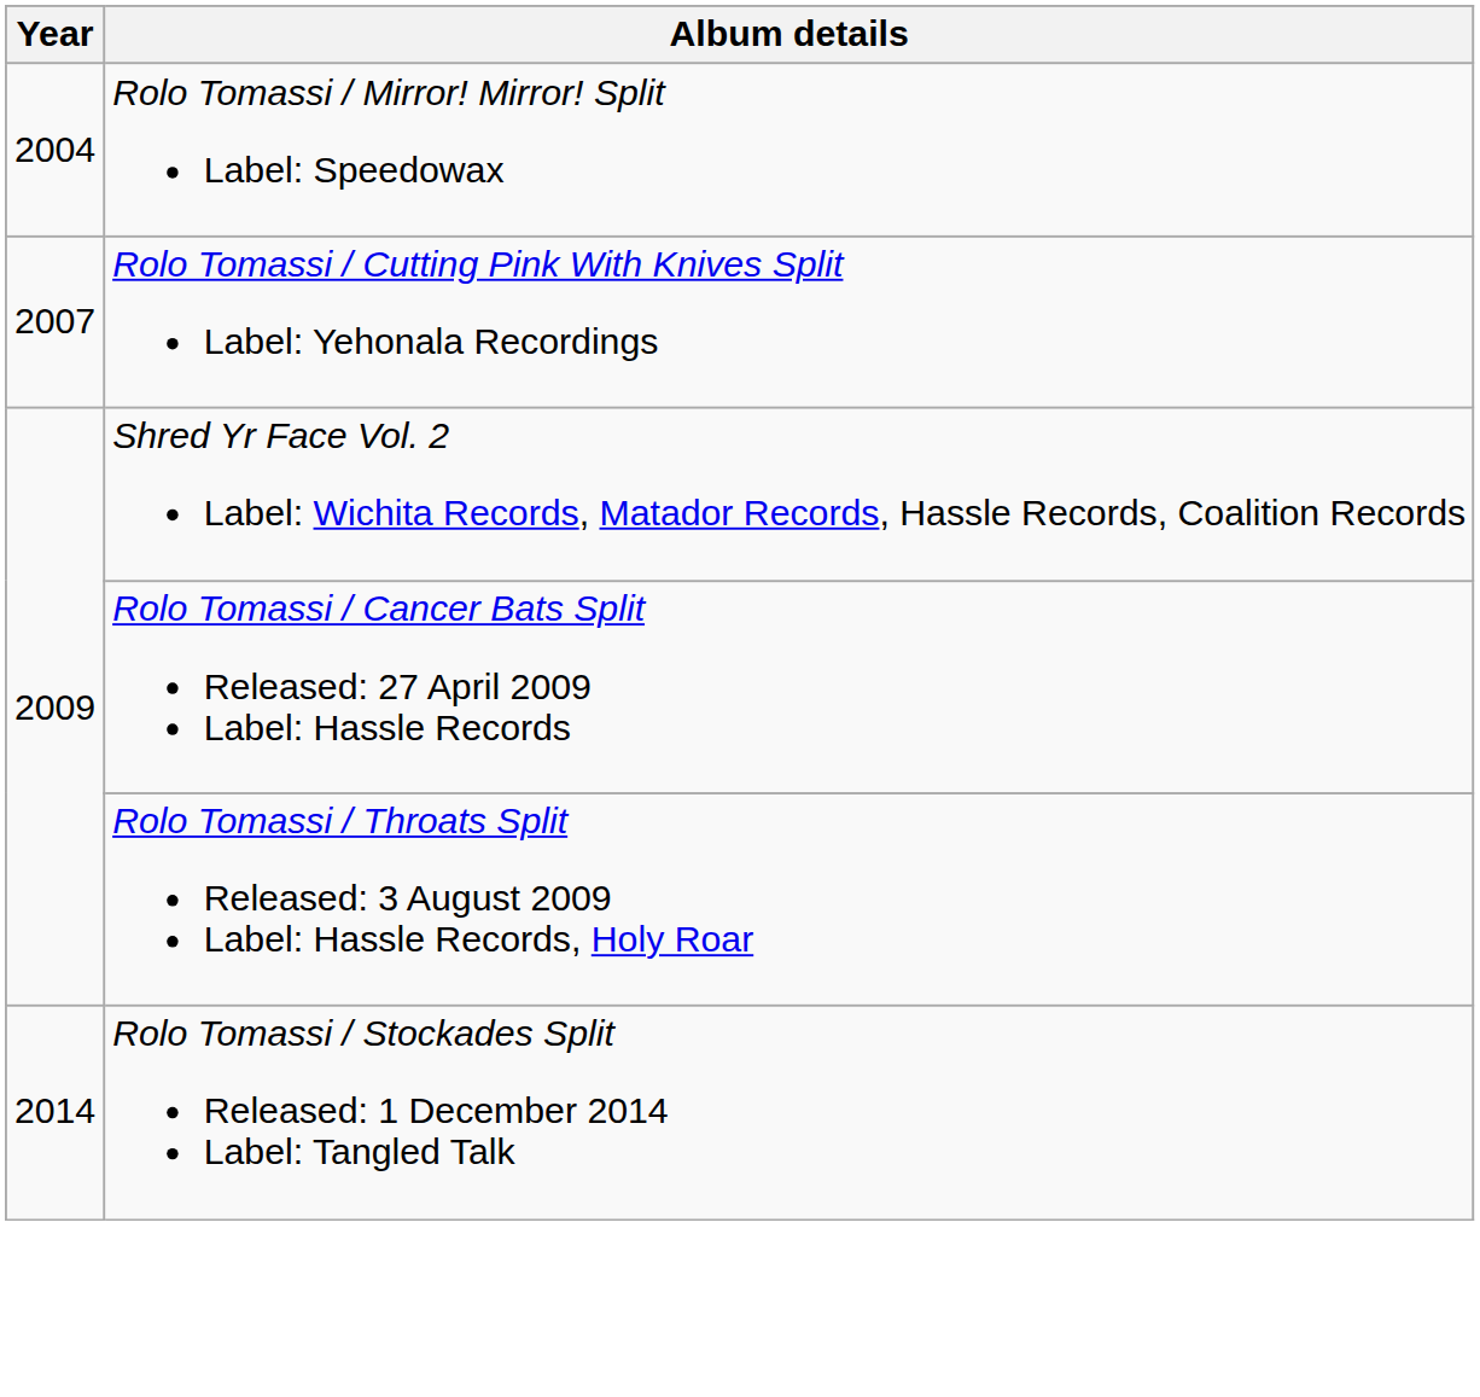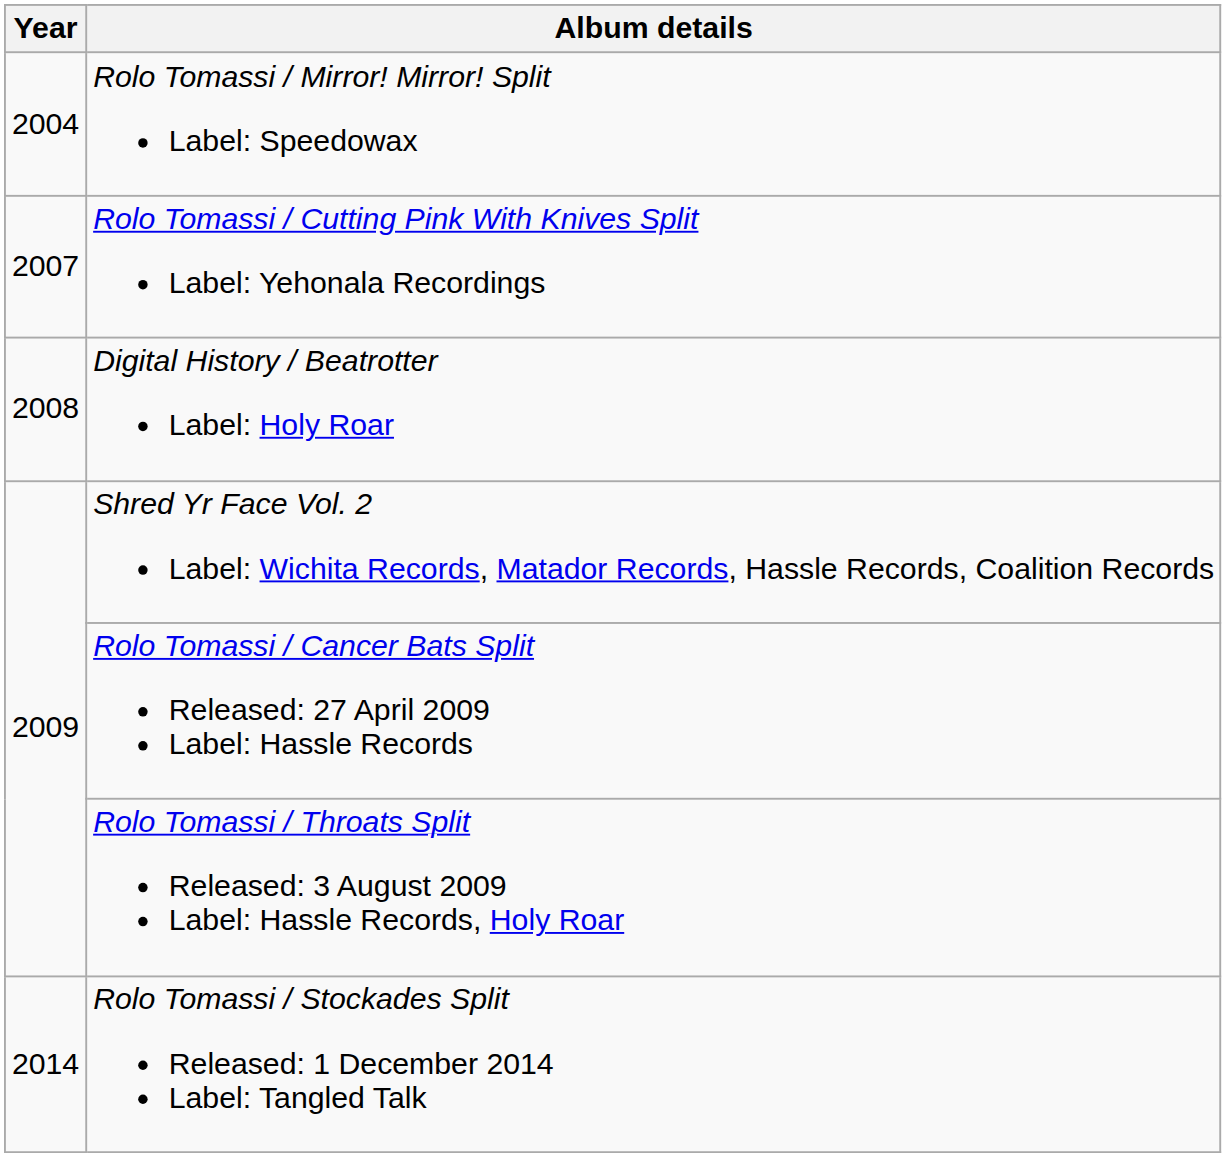 <table class="wikitable">
 <tr>
 <th>Year</th>
 <th>Album details</th>
 </tr>
 <tr>
 <td>2004</td>
 <td><em>Rolo Tomassi / Mirror! Mirror! Split</em><br><ul><li>Label: Speedowax</li></ul></td>
 </tr>
 <tr>
 <td>2007</td>
 <td><em><a href='#'>Rolo Tomassi / Cutting Pink With Knives Split</a></em><br><ul><li>Label: Yehonala Recordings</li></ul></td>
+</tr>
+<tr>
+<td>2008</td>
+<td><em>Digital History / Beatrotter</em><br><ul><li>Label: <a href='#'>Holy Roar</a></li></ul></td>
 </tr>
 <tr>
 <td rowspan="3">2009</td>
 <td><em>Shred Yr Face Vol. 2</em><br><ul><li>Label: <a href='#'>Wichita Records</a>, <a href='#'>Matador Records</a>, Hassle Records, Coalition Records</li></ul></td>
 </tr>
 <tr>
 <td><em><a href='#'>Rolo Tomassi / Cancer Bats Split</a></em><br><ul><li>Released: 27 April 2009</li><li>Label: Hassle Records</li></ul></td>
 </tr>
 <tr>
 <td><em><a href='#'>Rolo Tomassi / Throats Split</a></em><br><ul><li>Released: 3 August 2009</li><li>Label: Hassle Records, <a href='#'>Holy Roar</a></li></ul></td>
 </tr>
 <tr>
 <td>2014</td>
 <td><em>Rolo Tomassi / Stockades Split</em><br><ul><li>Released: 1 December 2014</li><li>Label: Tangled Talk</li></ul></td>
 </tr>
 </table>
